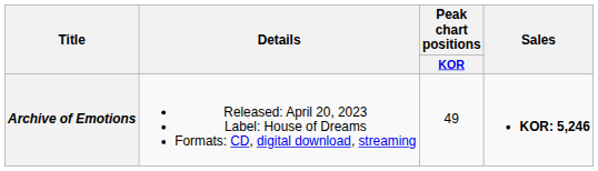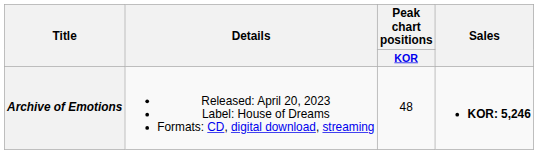 <table class="wikitable plainrowheaders" style="text-align:center;">
 <tr>
 <th scope="col" rowspan="2">Title</th>
 <th scope="col" rowspan="2">Details</th>
 <th scope="col" colspan="1">Peak chart positions</th>
 <th scope="col" rowspan="2">Sales</th>
 </tr>
 <tr>
 <th scope="col" style="font-size:90%; width:2.5em"><a href='#'>KOR</a><br></th>
 </tr>
 <tr>
 <th scope="row"><em>Archive of Emotions</em></th>
 <td><br><ul><li>Released: April 20, 2023</li><li>Label: House of Dreams</li><li>Formats: <a href='#'>CD</a>, <a href='#'>digital download</a>, <a href='#'>streaming</a></li></ul></td>
-<td>49</td>
+<td>48</td>
 <td><strong><br><ul><li>KOR: 5,246</li></ul></strong></td>
 </tr>
 </table>
